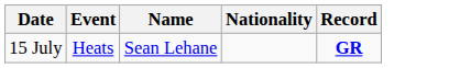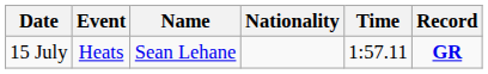 <table class="wikitable" style=text-align:center>
 <tr>
 <th>Date</th>
 <th>Event</th>
 <th>Name</th>
 <th>Nationality</th>
+<th>Time</th>
 <th>Record</th>
 </tr>
 <tr>
 <td>15 July</td>
 <td><a href='#'>Heats</a></td>
 <td align=left><a href='#'>Sean Lehane</a></td>
 <td align=left></td>
+<td>1:57.11</td>
 <td><strong><a href='#'>GR</a></strong></td>
 </tr>
 </table>
